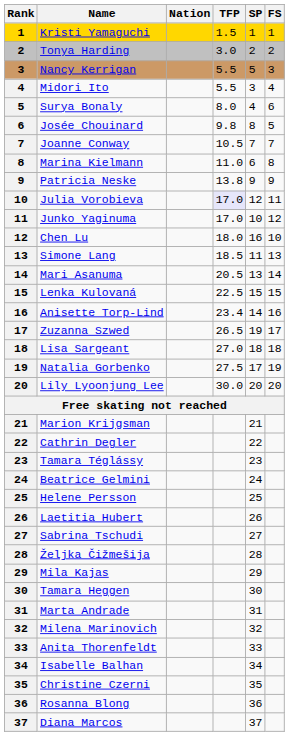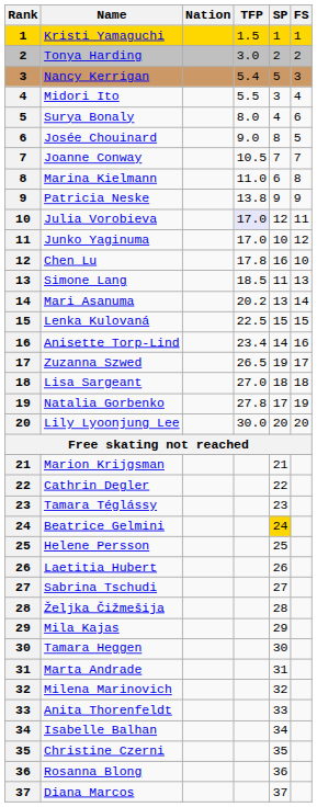 <table class="wikitable">
 <tr>
 <th>Rank</th>
 <th>Name</th>
 <th>Nation</th>
 <th>TFP</th>
 <th>SP</th>
 <th>FS</th>
 </tr>
 <tr bgcolor=gold>
 <td align=center><strong>1</strong></td>
 <td><a href='#'>Kristi Yamaguchi</a></td>
 <td></td>
 <td>1.5</td>
 <td>1</td>
 <td>1</td>
 </tr>
 <tr bgcolor=silver>
 <td align=center><strong>2</strong></td>
 <td><a href='#'>Tonya Harding</a></td>
 <td></td>
 <td>3.0</td>
 <td>2</td>
 <td>2</td>
 </tr>
 <tr bgcolor=cc9966>
 <td align=center><strong>3</strong></td>
 <td><a href='#'>Nancy Kerrigan</a></td>
 <td></td>
-<td>5.5</td>
+<td>5.4</td>
 <td>5</td>
 <td>3</td>
 </tr>
 <tr>
 <th>4</th>
 <td><a href='#'>Midori Ito</a></td>
 <td></td>
 <td>5.5</td>
 <td>3</td>
 <td>4</td>
 </tr>
 <tr>
 <th>5</th>
 <td><a href='#'>Surya Bonaly</a></td>
 <td></td>
 <td>8.0</td>
 <td>4</td>
 <td>6</td>
 </tr>
 <tr>
 <th>6</th>
 <td><a href='#'>Josée Chouinard</a></td>
 <td></td>
-<td>9.8</td>
+<td>9.0</td>
 <td>8</td>
 <td>5</td>
 </tr>
 <tr>
 <th>7</th>
 <td><a href='#'>Joanne Conway</a></td>
 <td></td>
 <td>10.5</td>
 <td>7</td>
 <td>7</td>
 </tr>
 <tr>
 <th>8</th>
 <td><a href='#'>Marina Kielmann</a></td>
 <td></td>
 <td>11.0</td>
 <td>6</td>
 <td>8</td>
 </tr>
 <tr>
 <th>9</th>
 <td><a href='#'>Patricia Neske</a></td>
 <td></td>
 <td>13.8</td>
 <td>9</td>
 <td>9</td>
 </tr>
 <tr>
 <th>10</th>
 <td><a href='#'>Julia Vorobieva</a></td>
 <td></td>
 <td style="background: lavender;">17.0</td>
 <td>12</td>
 <td>11</td>
 </tr>
 <tr>
 <th>11</th>
 <td><a href='#'>Junko Yaginuma</a></td>
 <td></td>
 <td>17.0</td>
 <td>10</td>
 <td>12</td>
 </tr>
 <tr>
 <th>12</th>
 <td><a href='#'>Chen Lu</a></td>
 <td></td>
-<td>18.0</td>
+<td>17.8</td>
 <td>16</td>
 <td>10</td>
 </tr>
 <tr>
 <th>13</th>
 <td><a href='#'>Simone Lang</a></td>
 <td></td>
 <td>18.5</td>
 <td>11</td>
 <td>13</td>
 </tr>
 <tr>
 <th>14</th>
 <td><a href='#'>Mari Asanuma</a></td>
 <td></td>
-<td>20.5</td>
+<td>20.2</td>
 <td>13</td>
 <td>14</td>
 </tr>
 <tr>
 <th>15</th>
 <td><a href='#'>Lenka Kulovaná</a></td>
 <td></td>
 <td>22.5</td>
 <td>15</td>
 <td>15</td>
 </tr>
 <tr>
 <th>16</th>
 <td><a href='#'>Anisette Torp-Lind</a></td>
 <td></td>
 <td>23.4</td>
 <td>14</td>
 <td>16</td>
 </tr>
 <tr>
 <th>17</th>
 <td><a href='#'>Zuzanna Szwed</a></td>
 <td></td>
 <td>26.5</td>
 <td>19</td>
 <td>17</td>
 </tr>
 <tr>
 <th>18</th>
 <td><a href='#'>Lisa Sargeant</a></td>
 <td></td>
 <td>27.0</td>
 <td>18</td>
 <td>18</td>
 </tr>
 <tr>
 <th>19</th>
 <td><a href='#'>Natalia Gorbenko</a></td>
 <td></td>
-<td>27.5</td>
+<td>27.8</td>
 <td>17</td>
 <td>19</td>
 </tr>
 <tr>
 <th>20</th>
 <td><a href='#'>Lily Lyoonjung Lee</a></td>
 <td></td>
 <td>30.0</td>
 <td>20</td>
 <td>20</td>
 </tr>
 <tr>
 <th colspan=6>Free skating not reached</th>
 </tr>
 <tr>
 <th>21</th>
 <td><a href='#'>Marion Krijgsman</a></td>
 <td></td>
 <td></td>
 <td>21</td>
 <td></td>
 </tr>
 <tr>
 <th>22</th>
 <td><a href='#'>Cathrin Degler</a></td>
 <td></td>
 <td></td>
 <td>22</td>
 <td></td>
 </tr>
 <tr>
 <th>23</th>
 <td><a href='#'>Tamara Téglássy</a></td>
 <td></td>
 <td></td>
 <td>23</td>
 <td></td>
 </tr>
 <tr>
 <th>24</th>
 <td><a href='#'>Beatrice Gelmini</a></td>
 <td></td>
 <td></td>
-<td>24</td>
+<td style="background: gold;">24</td>
 <td></td>
 </tr>
 <tr>
 <th>25</th>
 <td><a href='#'>Helene Persson</a></td>
 <td></td>
 <td></td>
 <td>25</td>
 <td></td>
 </tr>
 <tr>
 <th>26</th>
 <td><a href='#'>Laetitia Hubert</a></td>
 <td></td>
 <td></td>
 <td>26</td>
 <td></td>
 </tr>
 <tr>
 <th>27</th>
 <td><a href='#'>Sabrina Tschudi</a></td>
 <td></td>
 <td></td>
 <td>27</td>
 <td></td>
 </tr>
 <tr>
 <th>28</th>
 <td><a href='#'>Željka Čižmešija</a></td>
 <td></td>
 <td></td>
 <td>28</td>
 <td></td>
 </tr>
 <tr>
 <th>29</th>
 <td><a href='#'>Mila Kajas</a></td>
 <td></td>
 <td></td>
 <td>29</td>
 <td></td>
 </tr>
 <tr>
 <th>30</th>
 <td><a href='#'>Tamara Heggen</a></td>
 <td></td>
 <td></td>
 <td>30</td>
 <td></td>
 </tr>
 <tr>
 <th>31</th>
 <td><a href='#'>Marta Andrade</a></td>
 <td></td>
 <td></td>
 <td>31</td>
 <td></td>
 </tr>
 <tr>
 <th>32</th>
 <td><a href='#'>Milena Marinovich</a></td>
 <td></td>
 <td></td>
 <td>32</td>
 <td></td>
 </tr>
 <tr>
 <th>33</th>
 <td><a href='#'>Anita Thorenfeldt</a></td>
 <td></td>
 <td></td>
 <td>33</td>
 <td></td>
 </tr>
 <tr>
 <th>34</th>
 <td><a href='#'>Isabelle Balhan</a></td>
 <td></td>
 <td></td>
 <td>34</td>
 <td></td>
 </tr>
 <tr>
 <th>35</th>
 <td><a href='#'>Christine Czerni</a></td>
 <td></td>
 <td></td>
 <td>35</td>
 <td></td>
 </tr>
 <tr>
 <th>36</th>
 <td><a href='#'>Rosanna Blong</a></td>
 <td></td>
 <td></td>
 <td>36</td>
 <td></td>
 </tr>
 <tr>
 <th>37</th>
 <td><a href='#'>Diana Marcos</a></td>
 <td></td>
 <td></td>
 <td>37</td>
 <td></td>
 </tr>
 </table>
